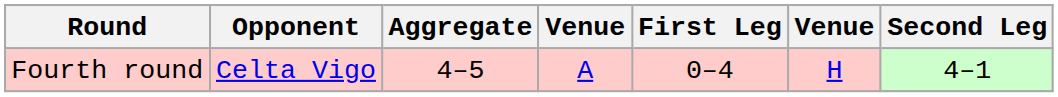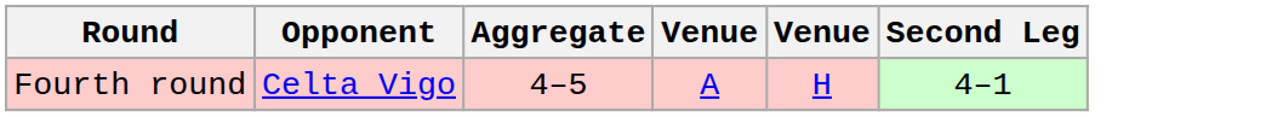 <table class="wikitable" style="font-size:100%; text-align:center">
 <tr>
 <th>Round</th>
 <th>Opponent</th>
 <th>Aggregate</th>
 <th>Venue</th>
-<th>First Leg</th>
 <th>Venue</th>
 <th>Second Leg</th>
 </tr>
 <tr bgcolor= FFCCCC>
 <td>Fourth round</td>
 <td><a href='#'>Celta Vigo</a></td>
 <td>4–5</td>
 <td><a href='#'>A</a></td>
-<td>0–4</td>
 <td><a href='#'>H</a></td>
 <td bgcolor="CCFFCC">4–1</td>
 </tr>
 </table>
